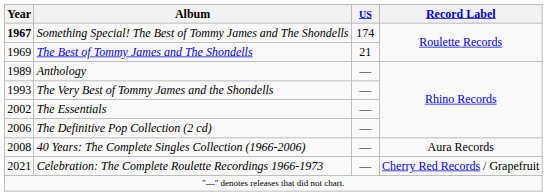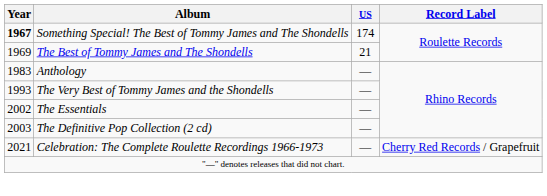 <table class="wikitable" style=text-align:center;>
 <tr>
 <th>Year</th>
 <th>Album</th>
 <th width=30><small><a href='#'>US</a></small><br></th>
 <th><a href='#'>Record Label</a></th>
 </tr>
 <tr>
 <td><strong>1967</strong></td>
 <td align=left><em>Something Special! The Best of Tommy James and The Shondells</em></td>
 <td>174</td>
 <td rowspan="2"><a href='#'>Roulette Records</a></td>
 </tr>
 <tr>
 <td>1969</td>
 <td align=left><em><a href='#'>The Best of Tommy James and The Shondells</a></em></td>
 <td>21</td>
 </tr>
 <tr>
-<td>1989</td>
+<td>1983</td>
 <td align=left><em>Anthology</em></td>
 <td>—</td>
 <td rowspan="4"><a href='#'>Rhino Records</a></td>
 </tr>
 <tr>
 <td>1993</td>
 <td align=left><em>The Very Best of Tommy James and the Shondells</em></td>
 <td>—</td>
 </tr>
 <tr>
 <td>2002</td>
 <td align=left><em>The Essentials</em></td>
 <td>—</td>
 </tr>
 <tr>
-<td>2006</td>
+<td>2003</td>
 <td align=left><em>The Definitive Pop Collection (2 cd)</em></td>
 <td>—</td>
-</tr>
-<tr>
-<td>2008</td>
-<td align=left><em>40 Years: The Complete Singles Collection (1966-2006)</em></td>
-<td>—</td>
-<td>Aura Records</td>
 </tr>
 <tr>
 <td>2021</td>
 <td align=left><em>Celebration: The Complete Roulette Recordings 1966-1973</em></td>
 <td>—</td>
 <td><a href='#'>Cherry Red Records</a> / Grapefruit</td>
 </tr>
 <tr>
 <td colspan="4" style="text-align:center; font-size:9pt;">"—" denotes releases that did not chart.</td>
 </tr>
 </table>
